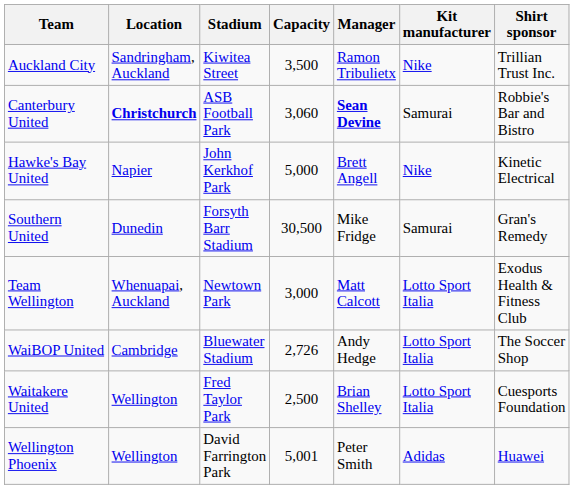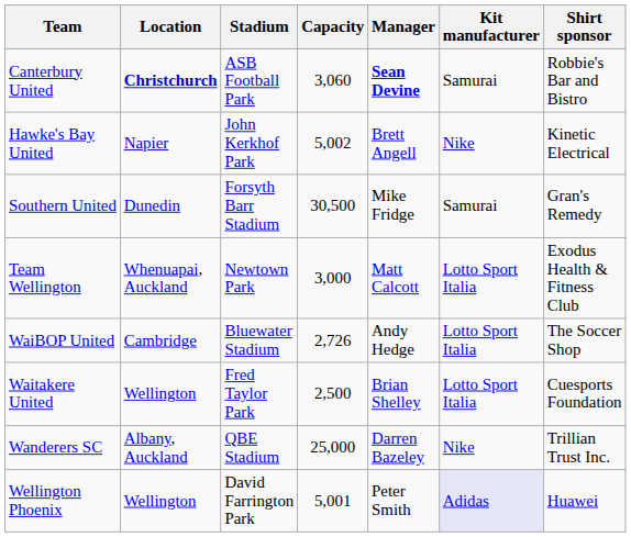 <table class="wikitable sortable" style="text-align: left;">
 <tr>
 <th width=175>Team</th>
 <th>Location</th>
 <th>Stadium</th>
 <th>Capacity</th>
 <th>Manager</th>
 <th>Kit manufacturer</th>
 <th>Shirt sponsor</th>
-</tr>
-<tr>
-<td> <a href='#'>Auckland City</a></td>
-<td><a href='#'>Sandringham</a>, <a href='#'>Auckland</a></td>
-<td><a href='#'>Kiwitea Street</a></td>
-<td align=center>3,500</td>
-<td> <a href='#'>Ramon Tribulietx</a></td>
-<td><a href='#'>Nike</a></td>
-<td>Trillian Trust Inc.</td>
 </tr>
 <tr>
 <td> <a href='#'>Canterbury United</a></td>
 <td><strong><a href='#'>Christchurch</a></strong></td>
 <td><a href='#'>ASB Football Park</a></td>
 <td align=center>3,060</td>
 <td><strong> <a href='#'>Sean Devine</a></strong></td>
 <td>Samurai</td>
 <td>Robbie's Bar and Bistro</td>
 </tr>
 <tr>
 <td> <a href='#'>Hawke's Bay United</a></td>
 <td><a href='#'>Napier</a></td>
 <td><a href='#'>John Kerkhof Park</a></td>
-<td align=center>5,000</td>
+<td align=center>5,002</td>
 <td> <a href='#'>Brett Angell</a></td>
 <td><a href='#'>Nike</a></td>
 <td>Kinetic Electrical</td>
 </tr>
 <tr>
 <td> <a href='#'>Southern United</a></td>
 <td><a href='#'>Dunedin</a></td>
 <td><a href='#'>Forsyth Barr Stadium</a></td>
 <td align=center>30,500</td>
 <td> Mike Fridge</td>
 <td>Samurai</td>
 <td>Gran's Remedy</td>
 </tr>
 <tr>
 <td> <a href='#'>Team Wellington</a></td>
 <td><a href='#'>Whenuapai</a>, <a href='#'>Auckland</a></td>
 <td><a href='#'>Newtown Park</a></td>
 <td align=center>3,000</td>
 <td> <a href='#'>Matt Calcott</a></td>
 <td><a href='#'>Lotto Sport Italia</a></td>
 <td>Exodus Health & Fitness Club</td>
 </tr>
 <tr>
 <td> <a href='#'>WaiBOP United</a></td>
 <td><a href='#'>Cambridge</a></td>
 <td><a href='#'>Bluewater Stadium</a></td>
 <td align=center>2,726</td>
 <td> Andy Hedge</td>
 <td><a href='#'>Lotto Sport Italia</a></td>
 <td>The Soccer Shop</td>
 </tr>
 <tr>
 <td> <a href='#'>Waitakere United</a></td>
 <td><a href='#'>Wellington</a></td>
 <td><a href='#'>Fred Taylor Park</a></td>
 <td align=center>2,500</td>
 <td> <a href='#'>Brian Shelley</a></td>
 <td><a href='#'>Lotto Sport Italia</a></td>
 <td>Cuesports Foundation</td>
 </tr>
 <tr>
+<td> <a href='#'>Wanderers SC</a></td>
+<td><a href='#'>Albany</a>, <a href='#'>Auckland</a></td>
+<td><a href='#'>QBE Stadium</a></td>
+<td align=center>25,000</td>
+<td> <a href='#'>Darren Bazeley</a></td>
+<td><a href='#'>Nike</a></td>
+<td>Trillian Trust Inc.</td>
+</tr>
+<tr>
 <td> <a href='#'>Wellington Phoenix</a></td>
 <td><a href='#'>Wellington</a></td>
 <td>David Farrington Park</td>
 <td align=center>5,001</td>
 <td> Peter Smith</td>
-<td><a href='#'>Adidas</a></td>
+<td style="background: lavender;"><a href='#'>Adidas</a></td>
 <td><a href='#'>Huawei</a></td>
 </tr>
 </table>
